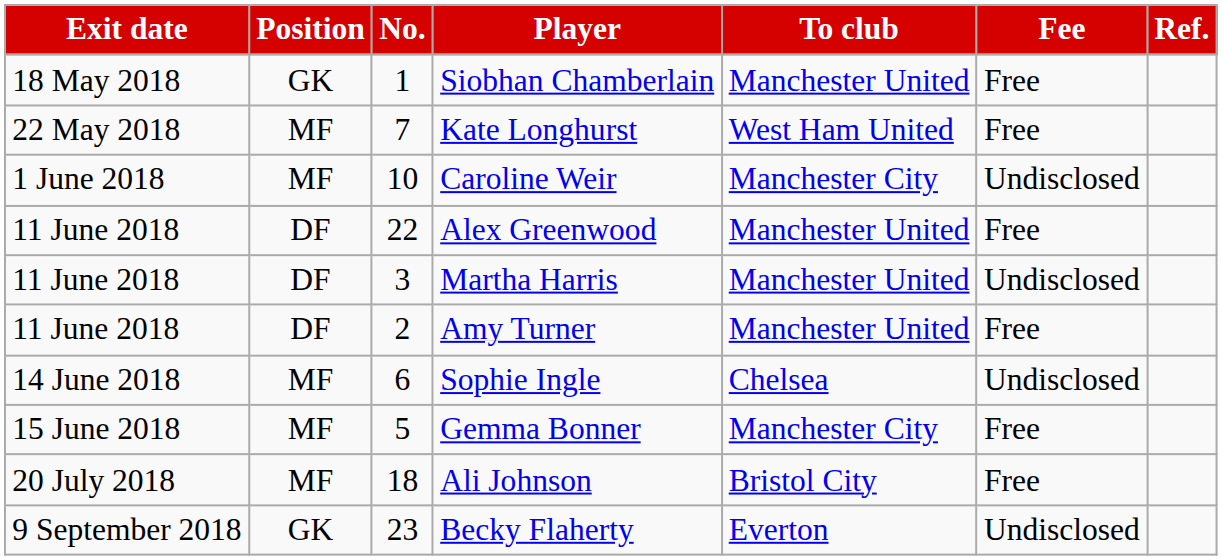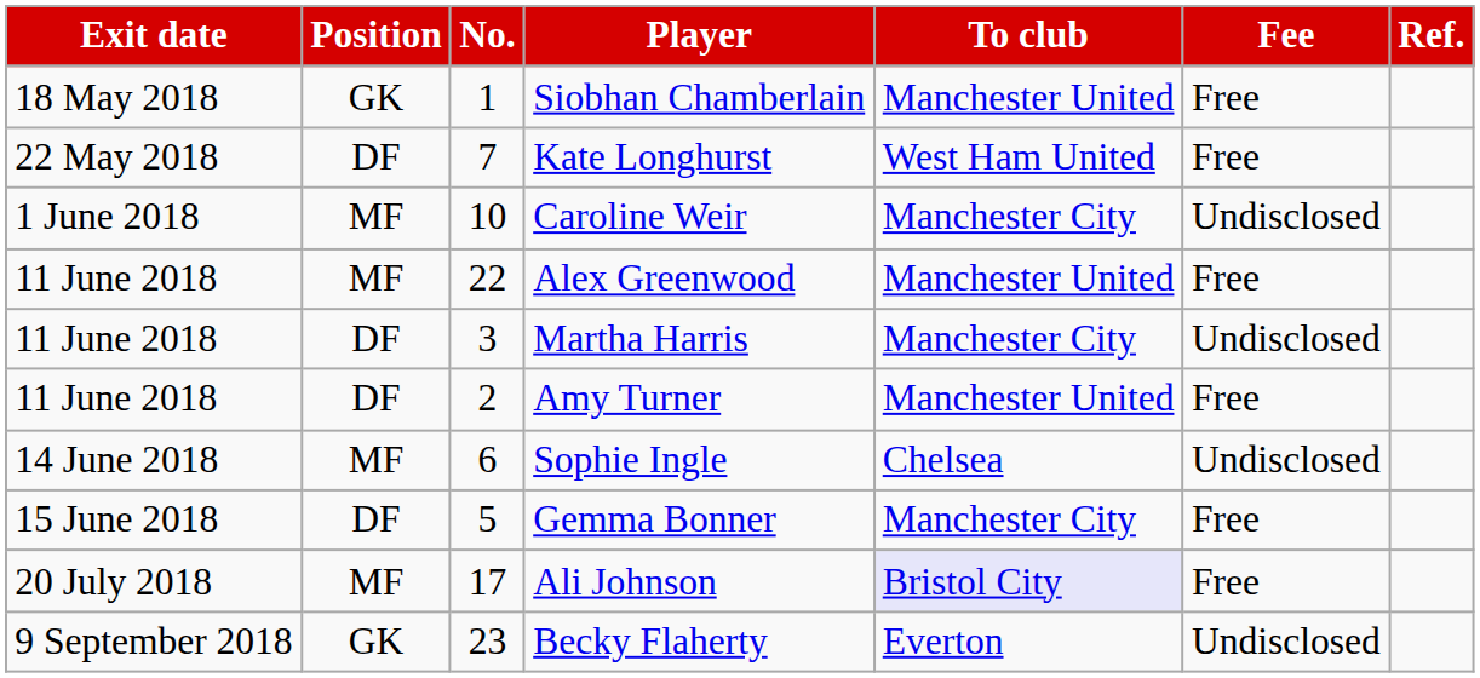 <table class="wikitable sortable">
 <tr>
 <th style="background:#d50000; color:white;"><strong>Exit date</strong></th>
 <th style="background:#d50000; color:white;"><strong>Position</strong></th>
 <th style="background:#d50000; color:white;"><strong>No.</strong></th>
 <th style="background:#d50000; color:white;"><strong>Player</strong></th>
 <th style="background:#d50000; color:white;"><strong>To club</strong></th>
 <th style="background:#d50000; color:white;"><strong>Fee</strong></th>
 <th style="background:#d50000; color:white;"><strong>Ref.</strong></th>
 </tr>
 <tr>
 <td>18 May 2018</td>
 <td style="text-align:center;">GK</td>
 <td style="text-align:center;">1</td>
 <td style="text-align:left;"> <a href='#'>Siobhan Chamberlain</a></td>
 <td style="text-align:left;"> <a href='#'>Manchester United</a></td>
 <td>Free</td>
 <td></td>
 </tr>
 <tr>
 <td>22 May 2018</td>
-<td style="text-align:center;">MF</td>
+<td style="text-align:center;">DF</td>
 <td style="text-align:center;">7</td>
 <td style="text-align:left;"> <a href='#'>Kate Longhurst</a></td>
 <td style="text-align:left;"> <a href='#'>West Ham United</a></td>
 <td>Free</td>
 <td></td>
 </tr>
 <tr>
 <td>1 June 2018</td>
 <td style="text-align:center;">MF</td>
 <td style="text-align:center;">10</td>
 <td style="text-align:left;"> <a href='#'>Caroline Weir</a></td>
 <td style="text-align:left;"> <a href='#'>Manchester City</a></td>
 <td>Undisclosed</td>
 <td></td>
 </tr>
 <tr>
 <td>11 June 2018</td>
-<td style="text-align:center;">DF</td>
+<td style="text-align:center;">MF</td>
 <td style="text-align:center;">22</td>
 <td style="text-align:left;"> <a href='#'>Alex Greenwood</a></td>
 <td style="text-align:left;"> <a href='#'>Manchester United</a></td>
 <td>Free</td>
 <td></td>
 </tr>
 <tr>
 <td>11 June 2018</td>
 <td style="text-align:center;">DF</td>
 <td style="text-align:center;">3</td>
 <td style="text-align:left;"> <a href='#'>Martha Harris</a></td>
-<td style="text-align:left;"> <a href='#'>Manchester United</a></td>
+<td style="text-align:left;"> <a href='#'>Manchester City</a></td>
 <td>Undisclosed</td>
 <td></td>
 </tr>
 <tr>
 <td>11 June 2018</td>
 <td style="text-align:center;">DF</td>
 <td style="text-align:center;">2</td>
 <td style="text-align:left;"> <a href='#'>Amy Turner</a></td>
 <td style="text-align:left;"> <a href='#'>Manchester United</a></td>
 <td>Free</td>
 <td></td>
 </tr>
 <tr>
 <td>14 June 2018</td>
 <td style="text-align:center;">MF</td>
 <td style="text-align:center;">6</td>
 <td style="text-align:left;"> <a href='#'>Sophie Ingle</a></td>
 <td style="text-align:left;"> <a href='#'>Chelsea</a></td>
 <td>Undisclosed</td>
 <td></td>
 </tr>
 <tr>
 <td>15 June 2018</td>
-<td style="text-align:center;">MF</td>
+<td style="text-align:center;">DF</td>
 <td style="text-align:center;">5</td>
 <td style="text-align:left;"> <a href='#'>Gemma Bonner</a></td>
 <td style="text-align:left;"> <a href='#'>Manchester City</a></td>
 <td>Free</td>
 <td></td>
 </tr>
 <tr>
 <td>20 July 2018</td>
 <td style="text-align:center;">MF</td>
-<td style="text-align:center;">18</td>
+<td style="text-align:center;">17</td>
 <td style="text-align:left;"> <a href='#'>Ali Johnson</a></td>
-<td style="text-align:left;"> <a href='#'>Bristol City</a></td>
+<td style="background: lavender; text-align:left;"> <a href='#'>Bristol City</a></td>
 <td>Free</td>
 <td></td>
 </tr>
 <tr>
 <td>9 September 2018</td>
 <td style="text-align:center;">GK</td>
 <td style="text-align:center;">23</td>
 <td style="text-align:left;"> <a href='#'>Becky Flaherty</a></td>
 <td style="text-align:left;"> <a href='#'>Everton</a></td>
 <td>Undisclosed</td>
 <td></td>
 </tr>
 </table>
